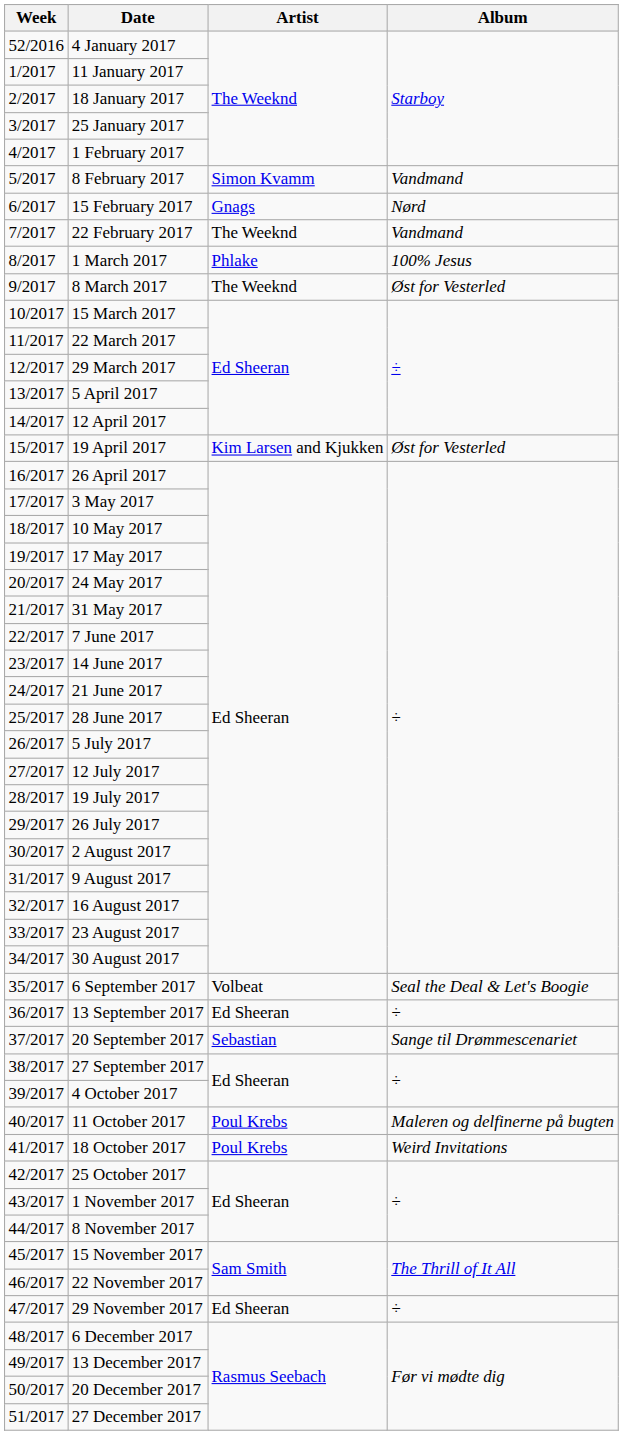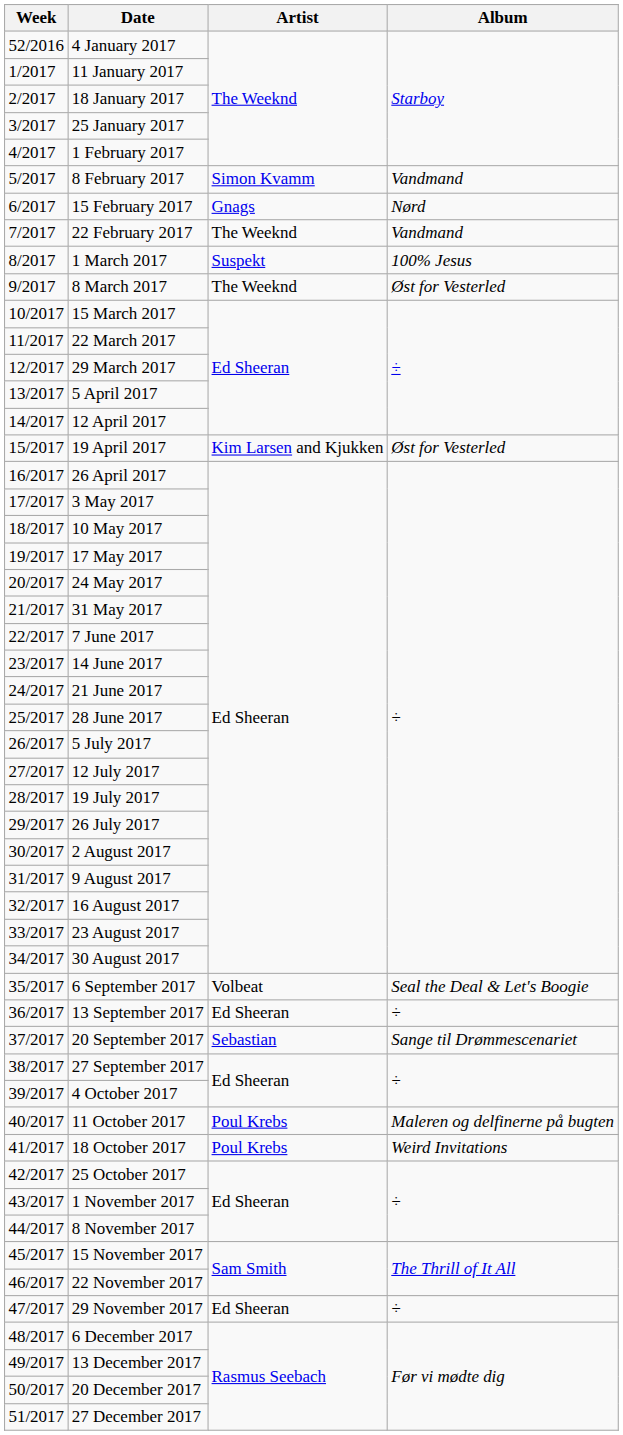 <table class="sortable wikitable">
 <tr>
 <th>Week</th>
 <th>Date</th>
 <th>Artist</th>
 <th>Album</th>
 </tr>
 <tr>
 <td>52/2016</td>
 <td>4 January 2017</td>
 <td rowspan=5><a href='#'>The Weeknd</a></td>
 <td rowspan=5><em><a href='#'>Starboy</a></em></td>
 </tr>
 <tr>
 <td>1/2017</td>
 <td>11 January 2017</td>
 </tr>
 <tr>
 <td>2/2017</td>
 <td>18 January 2017</td>
 </tr>
 <tr>
 <td>3/2017</td>
 <td>25 January 2017</td>
 </tr>
 <tr>
 <td>4/2017</td>
 <td>1 February 2017</td>
 </tr>
 <tr>
 <td>5/2017</td>
 <td>8 February 2017</td>
 <td><a href='#'>Simon Kvamm</a></td>
 <td><em>Vandmand</em></td>
 </tr>
 <tr>
 <td>6/2017</td>
 <td>15 February 2017</td>
 <td><a href='#'>Gnags</a></td>
 <td><em>Nørd</em></td>
 </tr>
 <tr>
 <td>7/2017</td>
 <td>22 February 2017</td>
 <td>The Weeknd</td>
 <td><em>Vandmand</em></td>
 </tr>
 <tr>
 <td>8/2017</td>
 <td>1 March 2017</td>
-<td><a href='#'>Phlake</a></td>
+<td><a href='#'>Suspekt</a></td>
 <td><em>100% Jesus</em></td>
 </tr>
 <tr>
 <td>9/2017</td>
 <td>8 March 2017</td>
 <td>The Weeknd</td>
 <td><em>Øst for Vesterled</em></td>
 </tr>
 <tr>
 <td>10/2017</td>
 <td>15 March 2017</td>
 <td rowspan=5><a href='#'>Ed Sheeran</a></td>
 <td rowspan=5><em><a href='#'>÷</a></em></td>
 </tr>
 <tr>
 <td>11/2017</td>
 <td>22 March 2017</td>
 </tr>
 <tr>
 <td>12/2017</td>
 <td>29 March 2017</td>
 </tr>
 <tr>
 <td>13/2017</td>
 <td>5 April 2017</td>
 </tr>
 <tr>
 <td>14/2017</td>
 <td>12 April 2017</td>
 </tr>
 <tr>
 <td>15/2017</td>
 <td>19 April 2017</td>
 <td><a href='#'>Kim Larsen</a> and Kjukken</td>
 <td><em>Øst for Vesterled</em></td>
 </tr>
 <tr>
 <td>16/2017</td>
 <td>26 April 2017</td>
 <td rowspan=19>Ed Sheeran</td>
 <td rowspan=19><em>÷</em></td>
 </tr>
 <tr>
 <td>17/2017</td>
 <td>3 May 2017</td>
 </tr>
 <tr>
 <td>18/2017</td>
 <td>10 May 2017</td>
 </tr>
 <tr>
 <td>19/2017</td>
 <td>17 May 2017</td>
 </tr>
 <tr>
 <td>20/2017</td>
 <td>24 May 2017</td>
 </tr>
 <tr>
 <td>21/2017</td>
 <td>31 May 2017</td>
 </tr>
 <tr>
 <td>22/2017</td>
 <td>7 June 2017</td>
 </tr>
 <tr>
 <td>23/2017</td>
 <td>14 June 2017</td>
 </tr>
 <tr>
 <td>24/2017</td>
 <td>21 June 2017</td>
 </tr>
 <tr>
 <td>25/2017</td>
 <td>28 June 2017</td>
 </tr>
 <tr>
 <td>26/2017</td>
 <td>5 July 2017</td>
 </tr>
 <tr>
 <td>27/2017</td>
 <td>12 July 2017</td>
 </tr>
 <tr>
 <td>28/2017</td>
 <td>19 July 2017</td>
 </tr>
 <tr>
 <td>29/2017</td>
 <td>26 July 2017</td>
 </tr>
 <tr>
 <td>30/2017</td>
 <td>2 August 2017</td>
 </tr>
 <tr>
 <td>31/2017</td>
 <td>9 August 2017</td>
 </tr>
 <tr>
 <td>32/2017</td>
 <td>16 August 2017</td>
 </tr>
 <tr>
 <td>33/2017</td>
 <td>23 August 2017</td>
 </tr>
 <tr>
 <td>34/2017</td>
 <td>30 August 2017</td>
 </tr>
 <tr>
 <td>35/2017</td>
 <td>6 September 2017</td>
 <td>Volbeat</td>
 <td><em>Seal the Deal & Let's Boogie</em></td>
 </tr>
 <tr>
 <td>36/2017</td>
 <td>13 September 2017</td>
 <td>Ed Sheeran</td>
 <td><em>÷</em></td>
 </tr>
 <tr>
 <td>37/2017</td>
 <td>20 September 2017</td>
 <td><a href='#'>Sebastian</a></td>
 <td><em>Sange til Drømmescenariet</em></td>
 </tr>
 <tr>
 <td>38/2017</td>
 <td>27 September 2017</td>
 <td rowspan=2>Ed Sheeran</td>
 <td rowspan=2><em>÷</em></td>
 </tr>
 <tr>
 <td>39/2017</td>
 <td>4 October 2017</td>
 </tr>
 <tr>
 <td>40/2017</td>
 <td>11 October 2017</td>
 <td><a href='#'>Poul Krebs</a></td>
 <td><em>Maleren og delfinerne på bugten</em></td>
 </tr>
 <tr>
 <td>41/2017</td>
 <td>18 October 2017</td>
 <td><a href='#'>Poul Krebs</a></td>
 <td><em>Weird Invitations</em></td>
 </tr>
 <tr>
 <td>42/2017</td>
 <td>25 October 2017</td>
 <td rowspan=3>Ed Sheeran</td>
 <td rowspan=3><em>÷</em></td>
 </tr>
 <tr>
 <td>43/2017</td>
 <td>1 November 2017</td>
 </tr>
 <tr>
 <td>44/2017</td>
 <td>8 November 2017</td>
 </tr>
 <tr>
 <td>45/2017</td>
 <td>15 November 2017</td>
 <td rowspan=2><a href='#'>Sam Smith</a></td>
 <td rowspan=2><em><a href='#'>The Thrill of It All</a></em></td>
 </tr>
 <tr>
 <td>46/2017</td>
 <td>22 November 2017</td>
 </tr>
 <tr>
 <td>47/2017</td>
 <td>29 November 2017</td>
 <td>Ed Sheeran</td>
 <td><em>÷</em></td>
 </tr>
 <tr>
 <td>48/2017</td>
 <td>6 December 2017</td>
 <td rowspan=4><a href='#'>Rasmus Seebach</a></td>
 <td rowspan=4><em>Før vi mødte dig</em></td>
 </tr>
 <tr>
 <td>49/2017</td>
 <td>13 December 2017</td>
 </tr>
 <tr>
 <td>50/2017</td>
 <td>20 December 2017</td>
 </tr>
 <tr>
 <td>51/2017</td>
 <td>27 December 2017</td>
 </tr>
 </table>
